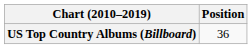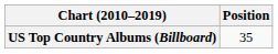 <table class="wikitable plainrowheaders" style="text-align:center">
 <tr>
 <th scope="col">Chart (2010–2019)</th>
 <th scope="col">Position</th>
 </tr>
 <tr>
 <th scope="row">US Top Country Albums (<em>Billboard</em>)</th>
-<td>36</td>
+<td>35</td>
 </tr>
 </table>
